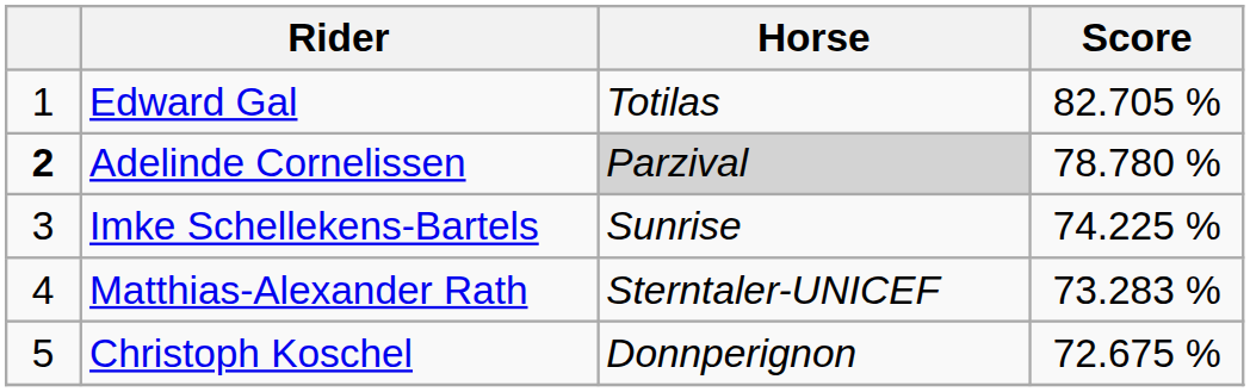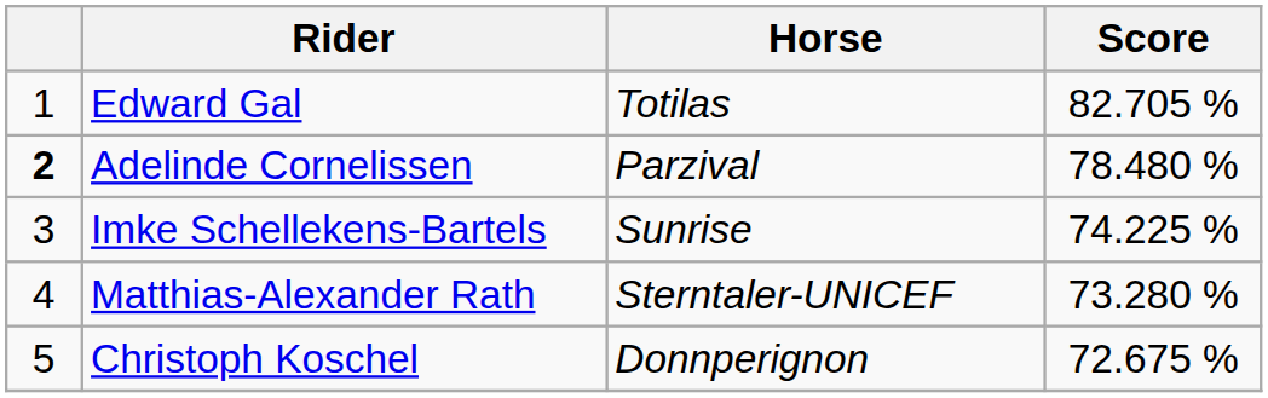 <table class="wikitable" style="font-size: 90%">
 <tr>
 <th width=20></th>
 <th width=180>Rider</th>
 <th width=150>Horse</th>
 <th width=70>Score</th>
 </tr>
 <tr>
 <td align=center>1</td>
 <td><a href='#'>Edward Gal</a></td>
 <td><em>Totilas</em></td>
 <td align=center>82.705 %</td>
 </tr>
 <tr>
 <td align=center><strong>2</strong></td>
 <td><a href='#'>Adelinde Cornelissen</a></td>
-<td style="background: lightgrey;"><em>Parzival</em></td>
-<td align=center>78.780 %</td>
+<td><em>Parzival</em></td>
+<td align=center>78.480 %</td>
 </tr>
 <tr>
 <td align=center>3</td>
 <td><a href='#'>Imke Schellekens-Bartels</a></td>
 <td><em>Sunrise</em></td>
 <td align=center>74.225 %</td>
 </tr>
 <tr>
 <td align=center>4</td>
 <td><a href='#'>Matthias-Alexander Rath</a></td>
 <td><em>Sterntaler-UNICEF</em></td>
-<td align=center>73.283 %</td>
+<td align=center>73.280 %</td>
 </tr>
 <tr>
 <td align=center>5</td>
 <td><a href='#'>Christoph Koschel</a></td>
 <td><em>Donnperignon</em></td>
 <td align=center>72.675 %</td>
 </tr>
 <tr>
 </tr>
 </table>
